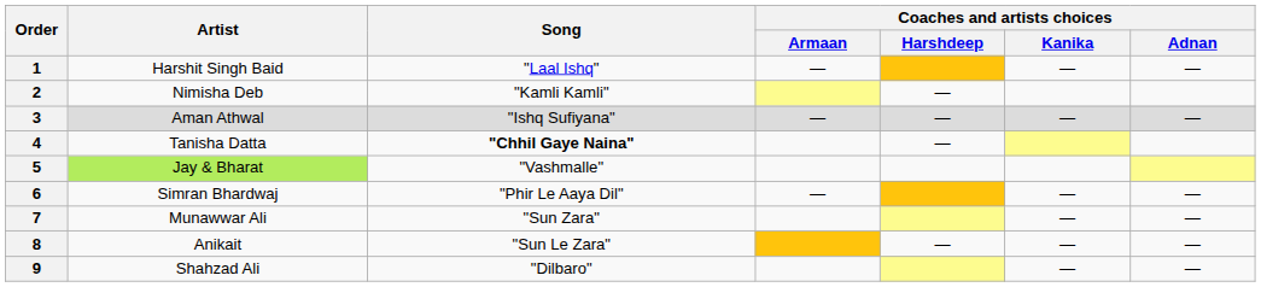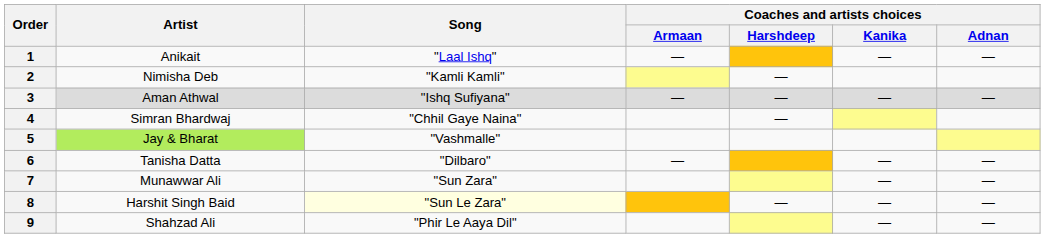 <table class="wikitable" style="text-align:center; width:100%;">
 <tr>
 <th scope="col" rowspan="2" style="width:05%;">Order</th>
 <th scope="col" rowspan="2" style="width:24%;">Artist</th>
 <th scope="col" rowspan="2" style="width:31%;">Song</th>
 <th colspan="4" style="width:40%;">Coaches and artists choices</th>
 </tr>
 <tr>
 <th style="width:10%;"><a href='#'>Armaan</a></th>
 <th style="width:10%;"><a href='#'>Harshdeep</a></th>
 <th style="width:10%;"><a href='#'>Kanika</a></th>
 <th style="width:10%;"><a href='#'>Adnan</a></th>
 </tr>
 <tr>
 <th>1</th>
-<td>Harshit Singh Baid</td>
+<td>Anikait</td>
 <td>"<a href='#'>Laal Ishq</a>"</td>
 <td>—</td>
 <td style="background-color:#FFC40C;"> <strong></strong> </td>
 <td>—</td>
 <td>—</td>
 </tr>
 <tr>
 <th>2</th>
 <td>Nimisha Deb</td>
 <td>"Kamli Kamli"</td>
 <td style="background-color:#FDFC8F;"> <strong></strong> </td>
 <td>—</td>
 <td> <strong></strong> </td>
 <td> <strong></strong> </td>
 </tr>
 <tr>
 <th>3</th>
 <td style="background-color:#DCDCDC;">Aman Athwal</td>
 <td style="background-color:#DCDCDC;">"Ishq Sufiyana"</td>
 <td style="background-color:#DCDCDC;">—</td>
 <td style="background-color:#DCDCDC;">—</td>
 <td style="background-color:#DCDCDC;">—</td>
 <td style="background-color:#DCDCDC;">—</td>
 </tr>
 <tr>
 <th>4</th>
-<td>Tanisha Datta</td>
-<td><strong>"Chhil Gaye Naina"</strong></td>
+<td>Simran Bhardwaj</td>
+<td>"Chhil Gaye Naina"</td>
 <td> <strong></strong> </td>
 <td>—</td>
 <td style="background-color:#FDFC8F;"> <strong></strong> </td>
 <td> <strong></strong> </td>
 </tr>
 <tr>
 <th>5</th>
 <td style="background-color:#B2EC5D;">Jay & Bharat</td>
 <td>"Vashmalle"</td>
 <td> <strong></strong> </td>
 <td> <strong></strong> </td>
 <td> <strong></strong> </td>
 <td style="background-color:#FDFC8F;"> <strong></strong> </td>
 </tr>
 <tr>
 <th>6</th>
-<td>Simran Bhardwaj</td>
-<td>"Phir Le Aaya Dil"</td>
+<td>Tanisha Datta</td>
+<td>"Dilbaro"</td>
 <td>—</td>
 <td style="background-color:#FFC40C;"> <strong></strong> </td>
 <td>—</td>
 <td>—</td>
 </tr>
 <tr>
 <th>7</th>
 <td>Munawwar Ali</td>
 <td>"Sun Zara"</td>
 <td> <strong></strong> </td>
 <td style="background-color:#FDFC8F;"> <strong></strong> </td>
 <td>—</td>
 <td>—</td>
 </tr>
 <tr>
 <th>8</th>
-<td>Anikait</td>
-<td>"Sun Le Zara"</td>
+<td>Harshit Singh Baid</td>
+<td style="background: lightyellow;">"Sun Le Zara"</td>
 <td style="background-color:#FFC40C;"> <strong></strong> </td>
 <td>—</td>
 <td>—</td>
 <td>—</td>
 </tr>
 <tr>
 <th>9</th>
 <td>Shahzad Ali</td>
-<td>"Dilbaro"</td>
+<td>"Phir Le Aaya Dil"</td>
 <td> <strong></strong> </td>
 <td style="background-color:#FDFC8F;"> <strong></strong> </td>
 <td>—</td>
 <td>—</td>
 </tr>
 </table>
